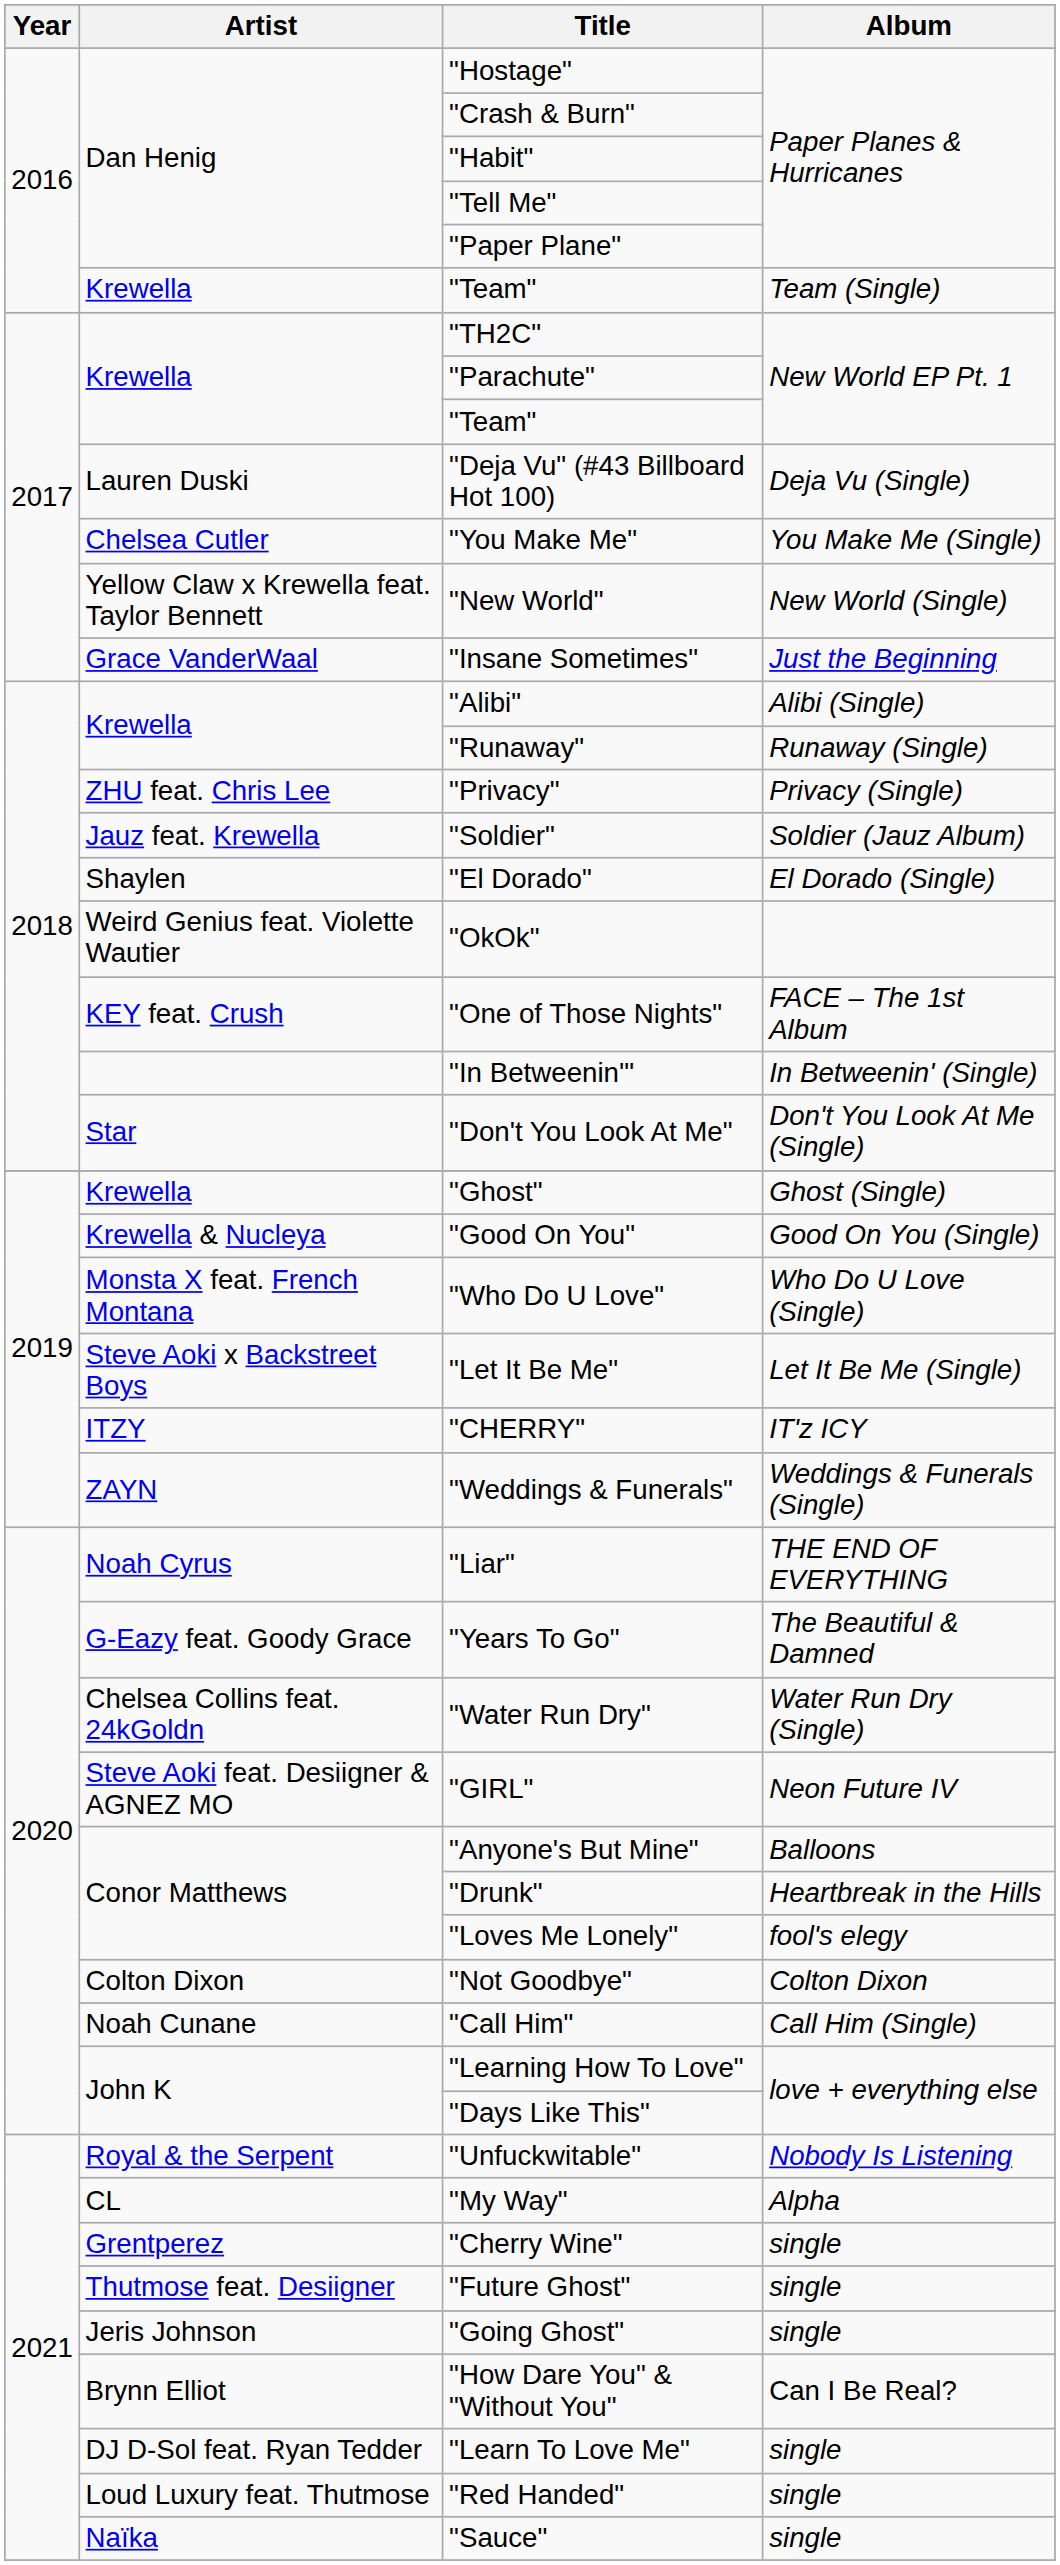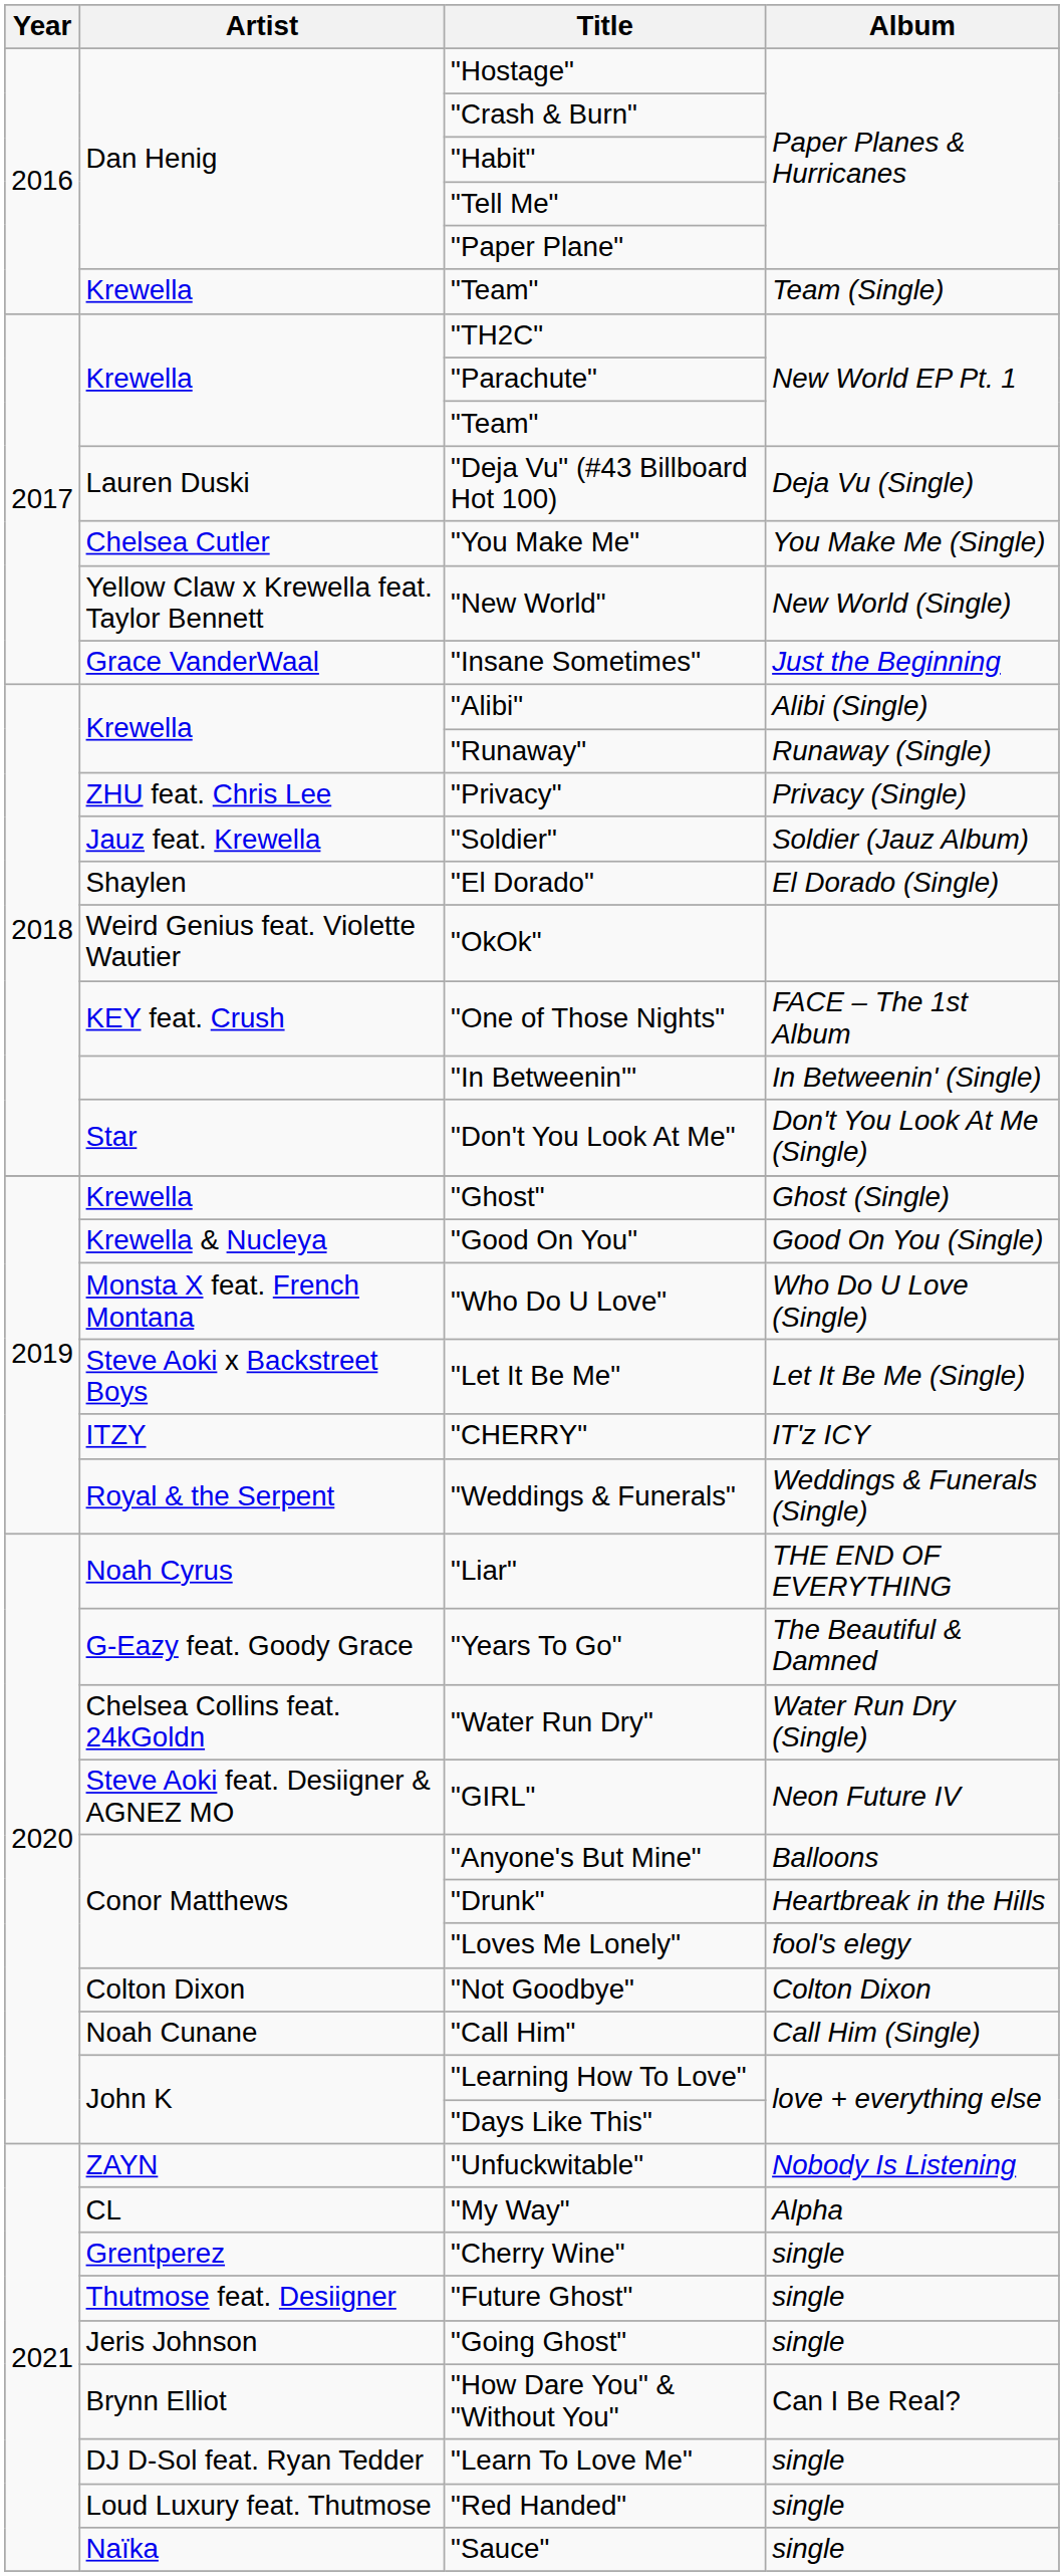 <table class="wikitable">
 <tr>
 <th>Year</th>
 <th>Artist</th>
 <th>Title</th>
 <th>Album</th>
 </tr>
 <tr>
 <td rowspan="6">2016</td>
 <td rowspan="5">Dan Henig</td>
 <td>"Hostage"</td>
 <td rowspan="5"><em>Paper Planes & Hurricanes</em></td>
 </tr>
 <tr>
 <td>"Crash & Burn"</td>
 </tr>
 <tr>
 <td>"Habit"</td>
 </tr>
 <tr>
 <td>"Tell Me"</td>
 </tr>
 <tr>
 <td>"Paper Plane"</td>
 </tr>
 <tr>
 <td><a href='#'>Krewella</a></td>
 <td>"Team"</td>
 <td><em>Team (Single)</em></td>
 </tr>
 <tr>
 <td rowspan="7">2017</td>
 <td rowspan="3"><a href='#'>Krewella</a></td>
 <td>"TH2C"</td>
 <td rowspan="3"><em>New World EP Pt. 1</em></td>
 </tr>
 <tr>
 <td>"Parachute"</td>
 </tr>
 <tr>
 <td>"Team"</td>
 </tr>
 <tr>
 <td>Lauren Duski</td>
 <td>"Deja Vu" (#43 Billboard Hot 100)</td>
 <td><em>Deja Vu (Single)</em></td>
 </tr>
 <tr>
 <td><a href='#'>Chelsea Cutler</a></td>
 <td>"You Make Me"</td>
 <td><em>You Make Me (Single)</em></td>
 </tr>
 <tr>
 <td>Yellow Claw x Krewella feat. Taylor Bennett</td>
 <td>"New World"</td>
 <td><em>New World (Single)</em></td>
 </tr>
 <tr>
 <td><a href='#'>Grace VanderWaal</a></td>
 <td>"Insane Sometimes"</td>
 <td><em><a href='#'>Just the Beginning</a></em></td>
 </tr>
 <tr>
 <td rowspan="9">2018</td>
 <td rowspan="2"><a href='#'>Krewella</a></td>
 <td>"Alibi"</td>
 <td><em>Alibi (Single)</em></td>
 </tr>
 <tr>
 <td>"Runaway"</td>
 <td><em>Runaway (Single)</em></td>
 </tr>
 <tr>
 <td><a href='#'>ZHU</a> feat. <a href='#'>Chris Lee</a></td>
 <td>"Privacy"</td>
 <td><em>Privacy (Single)</em></td>
 </tr>
 <tr>
 <td><a href='#'>Jauz</a> feat. <a href='#'>Krewella</a></td>
 <td>"Soldier"</td>
 <td><em>Soldier (Jauz Album)</em></td>
 </tr>
 <tr>
 <td>Shaylen</td>
 <td>"El Dorado"</td>
 <td><em>El Dorado (Single)</em></td>
 </tr>
 <tr>
 <td>Weird Genius feat. Violette Wautier</td>
 <td>"OkOk"</td>
 <td></td>
 </tr>
 <tr>
 <td><a href='#'>KEY</a> feat. <a href='#'>Crush</a></td>
 <td>"One of Those Nights"</td>
 <td><em>FACE – The 1st Album</em></td>
 </tr>
 <tr>
 <td></td>
 <td>"In Betweenin'"</td>
 <td><em>In Betweenin' (Single)</em></td>
 </tr>
 <tr>
 <td><a href='#'>Star</a></td>
 <td>"Don't You Look At Me"</td>
 <td><em>Don't You Look At Me (Single)</em></td>
 </tr>
 <tr>
 </tr>
 <tr>
 <td rowspan="6">2019</td>
 <td><a href='#'>Krewella</a></td>
 <td>"Ghost"</td>
 <td><em>Ghost (Single)</em></td>
 </tr>
 <tr>
 <td><a href='#'>Krewella</a> & <a href='#'>Nucleya</a></td>
 <td>"Good On You"</td>
 <td><em>Good On You (Single)</em></td>
 </tr>
 <tr>
 <td><a href='#'>Monsta X</a> feat. <a href='#'>French Montana</a></td>
 <td>"Who Do U Love"</td>
 <td><em>Who Do U Love (Single)</em></td>
 </tr>
 <tr>
 <td><a href='#'>Steve Aoki</a> x <a href='#'>Backstreet Boys</a></td>
 <td>"Let It Be Me"</td>
 <td><em>Let It Be Me (Single)</em></td>
 </tr>
 <tr>
 <td><a href='#'>ITZY</a></td>
 <td>"CHERRY"</td>
 <td><em>IT'z ICY</em></td>
 </tr>
 <tr>
-<td><a href='#'>ZAYN</a></td>
+<td><a href='#'>Royal & the Serpent</a></td>
 <td>"Weddings & Funerals"</td>
 <td><em>Weddings & Funerals (Single)</em></td>
 </tr>
 <tr>
 <td rowspan="11">2020</td>
 <td><a href='#'>Noah Cyrus</a></td>
 <td>"Liar"</td>
 <td><em>THE END OF EVERYTHING</em></td>
 </tr>
 <tr>
 <td><a href='#'>G-Eazy</a> feat. Goody Grace</td>
 <td>"Years To Go"</td>
 <td><em>The Beautiful & Damned</em></td>
 </tr>
 <tr>
 <td>Chelsea Collins feat. <a href='#'>24kGoldn</a></td>
 <td>"Water Run Dry"</td>
 <td><em>Water Run Dry (Single)</em></td>
 </tr>
 <tr>
 <td><a href='#'>Steve Aoki</a> feat. Desiigner & AGNEZ MO</td>
 <td>"GIRL"</td>
 <td><em>Neon Future IV</em></td>
 </tr>
 <tr>
 <td rowspan="3">Conor Matthews</td>
 <td>"Anyone's But Mine"</td>
 <td><em>Balloons</em></td>
 </tr>
 <tr>
 <td>"Drunk"</td>
 <td><em>Heartbreak in the Hills</em></td>
 </tr>
 <tr>
 <td>"Loves Me Lonely"</td>
 <td><em>fool's elegy</em></td>
 </tr>
 <tr>
 <td>Colton Dixon</td>
 <td>"Not Goodbye"</td>
 <td><em>Colton Dixon</em></td>
 </tr>
 <tr>
 <td>Noah Cunane</td>
 <td>"Call Him"</td>
 <td><em>Call Him (Single)</em></td>
 </tr>
 <tr>
 <td rowspan="2">John K</td>
 <td>"Learning How To Love"</td>
 <td rowspan="2"><em>love + everything else</em></td>
 </tr>
 <tr>
 <td>"Days Like This"</td>
 </tr>
 <tr>
 <td rowspan="9">2021</td>
-<td><a href='#'>Royal & the Serpent</a></td>
+<td><a href='#'>ZAYN</a></td>
 <td>"Unfuckwitable"</td>
 <td><em><a href='#'>Nobody Is Listening</a></em></td>
 </tr>
 <tr>
 <td>CL</td>
 <td>"My Way"</td>
 <td><em>Alpha</em></td>
 </tr>
 <tr>
 <td><a href='#'>Grentperez</a></td>
 <td>"Cherry Wine"</td>
 <td><em>single</em></td>
 </tr>
 <tr>
 <td><a href='#'>Thutmose</a> feat. <a href='#'>Desiigner</a></td>
 <td>"Future Ghost"</td>
 <td><em>single</em></td>
 </tr>
 <tr>
 <td>Jeris Johnson</td>
 <td>"Going Ghost"</td>
 <td><em>single</em></td>
 </tr>
 <tr>
 <td>Brynn Elliot</td>
 <td>"How Dare You" & "Without You"</td>
 <td>Can I Be Real?</td>
 </tr>
 <tr>
 <td>DJ D-Sol feat. Ryan Tedder</td>
 <td>"Learn To Love Me"</td>
 <td><em>single</em></td>
 </tr>
 <tr>
 <td>Loud Luxury feat. Thutmose</td>
 <td>"Red Handed"</td>
 <td><em>single</em></td>
 </tr>
 <tr>
 <td><a href='#'>Naïka</a></td>
 <td>"Sauce"</td>
 <td><em>single</em></td>
 </tr>
 </table>
